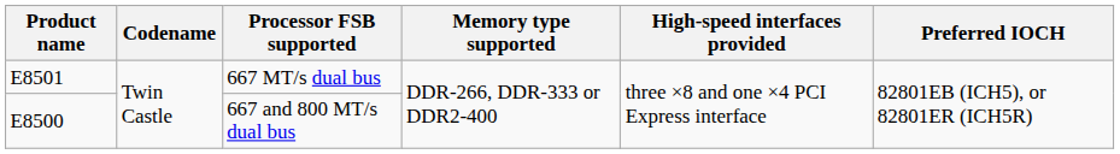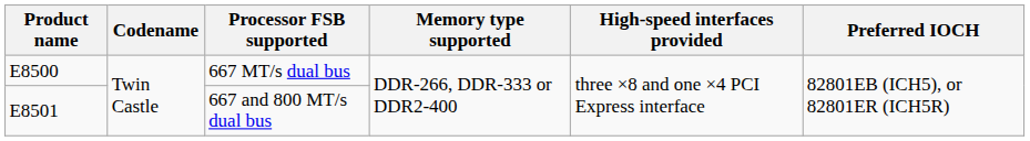 <table class="wikitable">
 <tr>
 <th>Product name</th>
 <th>Codename</th>
 <th>Processor FSB supported</th>
 <th>Memory type supported</th>
 <th>High-speed interfaces provided</th>
 <th>Preferred IOCH</th>
 </tr>
 <tr>
-<td>E8501</td>
+<td>E8500</td>
 <td rowspan=2>Twin Castle</td>
 <td>667 MT/s <a href='#'>dual bus</a></td>
 <td rowspan=2>DDR-266, DDR-333 or DDR2-400</td>
 <td rowspan=2>three ×8 and one ×4 PCI Express interface</td>
 <td rowspan=2>82801EB (ICH5), or 82801ER (ICH5R)</td>
 </tr>
 <tr>
-<td>E8500</td>
+<td>E8501</td>
 <td>667 and 800 MT/s <a href='#'>dual bus</a></td>
 </tr>
 </table>
